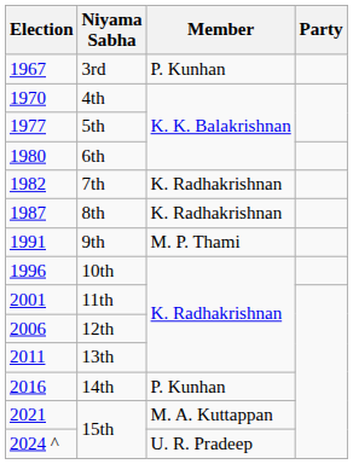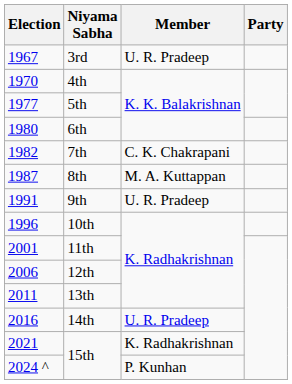 <table class="wikitable sortable">
 <tr>
 <th>Election</th>
 <th>Niyama<br>Sabha</th>
 <th>Member</th>
 <th colspan=2>Party</th>
 </tr>
 <tr>
 <td><a href='#'>1967</a></td>
 <td>3rd</td>
-<td>P. Kunhan</td>
+<td>U. R. Pradeep</td>
 <td></td>
 </tr>
 <tr>
 <td><a href='#'>1970</a></td>
 <td>4th</td>
 <td rowspan="3"><a href='#'>K. K. Balakrishnan</a></td>
 </tr>
 <tr>
 <td><a href='#'>1977</a></td>
 <td>5th</td>
 </tr>
 <tr>
 <td><a href='#'>1980</a></td>
 <td>6th</td>
 <td></td>
 </tr>
 <tr>
 <td><a href='#'>1982</a></td>
 <td>7th</td>
-<td>K. Radhakrishnan</td>
+<td>C. K. Chakrapani</td>
 <td></td>
 </tr>
 <tr>
 <td><a href='#'>1987</a></td>
 <td>8th</td>
-<td>K. Radhakrishnan</td>
+<td>M. A. Kuttappan</td>
 <td></td>
 </tr>
 <tr>
 <td><a href='#'>1991</a></td>
 <td>9th</td>
-<td>M. P. Thami</td>
+<td>U. R. Pradeep</td>
 </tr>
 <tr>
 <td><a href='#'>1996</a></td>
 <td>10th</td>
 <td rowspan="4"><a href='#'>K. Radhakrishnan</a></td>
 <td></td>
 </tr>
 <tr>
 <td><a href='#'>2001</a></td>
 <td>11th</td>
 </tr>
 <tr>
 <td><a href='#'>2006</a></td>
 <td>12th</td>
 </tr>
 <tr>
 <td><a href='#'>2011</a></td>
 <td>13th</td>
 </tr>
 <tr>
 <td><a href='#'>2016</a></td>
 <td>14th</td>
-<td>P. Kunhan</td>
+<td><a href='#'>U. R. Pradeep</a></td>
 </tr>
 <tr>
 <td><a href='#'>2021</a></td>
 <td rowspan="2">15th</td>
-<td>M. A. Kuttappan</td>
+<td>K. Radhakrishnan</td>
 </tr>
 <tr>
 <td><a href='#'>2024</a> ^</td>
-<td>U. R. Pradeep</td>
+<td>P. Kunhan</td>
 </tr>
 </table>
